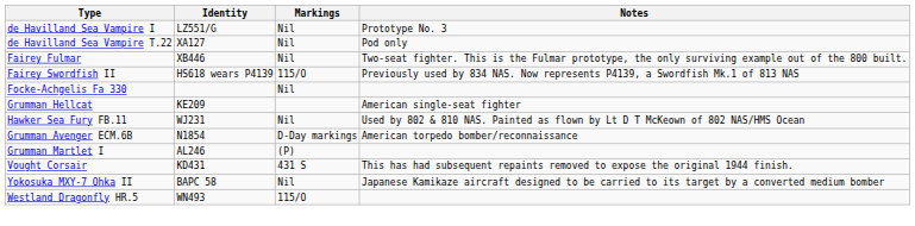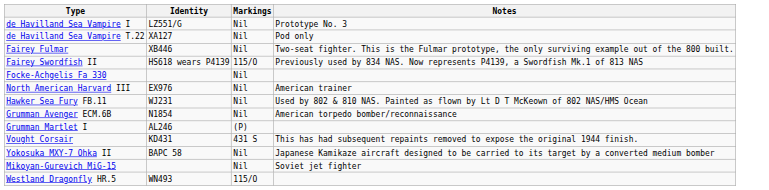 <table class="wikitable sortable">
 <tr>
 <th>Type</th>
 <th>Identity</th>
 <th>Markings</th>
 <th>Notes</th>
 </tr>
 <tr>
 <td><a href='#'>de Havilland Sea Vampire</a> I</td>
 <td>LZ551/G</td>
 <td>Nil</td>
 <td>Prototype No. 3</td>
 </tr>
 <tr>
 <td><a href='#'>de Havilland Sea Vampire</a> T.22</td>
 <td>XA127</td>
 <td>Nil</td>
 <td>Pod only</td>
 </tr>
 <tr>
 <td><a href='#'>Fairey Fulmar</a></td>
 <td>XB446</td>
 <td>Nil</td>
 <td>Two-seat fighter. This is the  Fulmar prototype, the only surviving example out of the 800 built.</td>
 </tr>
 <tr>
 <td><a href='#'>Fairey Swordfish</a> II</td>
 <td>HS618 wears P4139</td>
 <td>115/O</td>
 <td>Previously used by 834 NAS. Now represents P4139, a Swordfish Mk.1 of 813 NAS</td>
 </tr>
 <tr>
 <td><a href='#'>Focke-Achgelis Fa 330</a></td>
 <td></td>
 <td>Nil</td>
 <td></td>
 </tr>
 <tr>
-<td><a href='#'>Grumman Hellcat</a></td>
-<td>KE209</td>
-<td></td>
-<td>American single-seat fighter</td>
+<td><a href='#'>North American Harvard</a> III</td>
+<td>EX976</td>
+<td>Nil</td>
+<td>American trainer</td>
 </tr>
 <tr>
 <td><a href='#'>Hawker Sea Fury</a> FB.11</td>
 <td>WJ231</td>
 <td>Nil</td>
 <td>Used by 802 & 810 NAS. Painted as flown by Lt D T McKeown of 802 NAS/HMS Ocean</td>
 </tr>
 <tr>
 <td><a href='#'>Grumman Avenger</a> ECM.6B</td>
 <td>N1854</td>
-<td>D-Day markings</td>
+<td>Nil</td>
 <td>American torpedo bomber/reconnaissance</td>
 </tr>
 <tr>
 <td><a href='#'>Grumman Martlet</a> I</td>
 <td>AL246</td>
 <td>(P)</td>
 <td></td>
 </tr>
 <tr>
 <td><a href='#'>Vought Corsair</a></td>
 <td>KD431</td>
 <td>431 S</td>
 <td>This has had subsequent repaints removed to expose the original 1944 finish.</td>
 </tr>
 <tr>
 <td><a href='#'>Yokosuka MXY-7 Ohka</a> II</td>
 <td>BAPC 58</td>
 <td>Nil</td>
 <td>Japanese Kamikaze aircraft designed to be carried to its target by a converted medium bomber</td>
 </tr>
 <tr>
+<td><a href='#'>Mikoyan-Gurevich MiG-15</a></td>
+<td></td>
+<td>Nil</td>
+<td>Soviet jet fighter</td>
+</tr>
+<tr>
 <td><a href='#'>Westland Dragonfly</a> HR.5</td>
 <td>WN493</td>
 <td>115/O</td>
 <td></td>
 </tr>
 </table>
